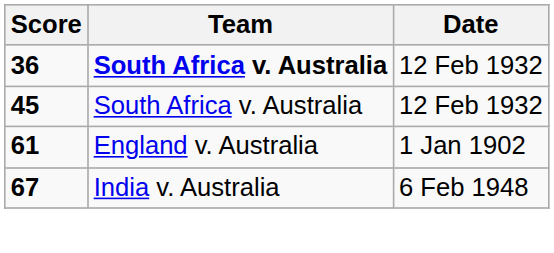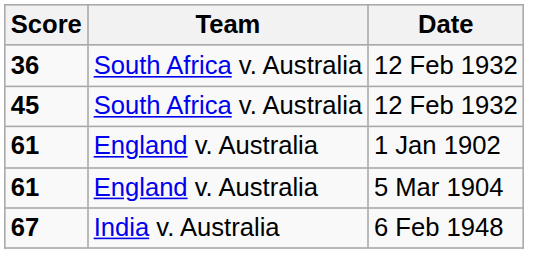 <table class="wikitable">
 <tr>
 <th>Score</th>
 <th>Team</th>
 <th>Date</th>
 </tr>
 <tr>
 <td><strong>36</strong></td>
-<td><strong> <a href='#'>South Africa</a> v. Australia</strong></td>
+<td> <a href='#'>South Africa</a> v. Australia</td>
 <td>12 Feb 1932</td>
 </tr>
 <tr>
 <td><strong>45</strong></td>
 <td> <a href='#'>South Africa</a> v. Australia</td>
 <td>12 Feb 1932</td>
 </tr>
 <tr>
 <td><strong>61</strong></td>
 <td> <a href='#'>England</a> v. Australia</td>
 <td>1 Jan 1902</td>
 </tr>
 <tr>
+<td><strong>61</strong></td>
+<td> <a href='#'>England</a> v. Australia</td>
+<td>5 Mar 1904</td>
+</tr>
+<tr>
 <td><strong>67</strong></td>
 <td> <a href='#'>India</a> v. Australia</td>
 <td>6 Feb 1948</td>
 </tr>
 </table>
